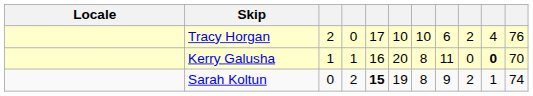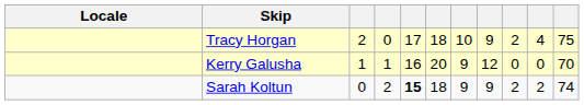 <table class="wikitable" style="text-align: center;">
 <tr>
 <th width=205>Locale</th>
 <th width=150>Skip</th>
 <th width=20></th>
 <th width=20></th>
 <th width=20></th>
 <th width=20></th>
 <th width=20></th>
 <th width=20></th>
 <th width=20></th>
 <th width=20></th>
 <th width=20></th>
 </tr>
 <tr style="background:#ffc;">
 <td style="text-align: left;"></td>
 <td style="text-align: left;"><a href='#'>Tracy Horgan</a></td>
 <td>2</td>
 <td>0</td>
 <td>17</td>
+<td>18</td>
 <td>10</td>
-<td>10</td>
-<td>6</td>
+<td>9</td>
 <td>2</td>
 <td>4</td>
-<td>76</td>
+<td>75</td>
 </tr>
 <tr style="background:#ffc;">
 <td style="text-align: left;"></td>
 <td style="text-align: left;"><a href='#'>Kerry Galusha</a></td>
 <td>1</td>
 <td>1</td>
 <td>16</td>
 <td>20</td>
-<td>8</td>
-<td>11</td>
+<td>9</td>
+<td>12</td>
 <td>0</td>
-<td><strong>0</strong></td>
+<td>0</td>
 <td>70</td>
 </tr>
 <tr>
 <td style="text-align: left;"></td>
 <td style="text-align: left;"><a href='#'>Sarah Koltun</a></td>
 <td>0</td>
 <td>2</td>
 <td><strong>15</strong></td>
-<td>19</td>
-<td>8</td>
+<td>18</td>
+<td>9</td>
 <td>9</td>
 <td>2</td>
-<td>1</td>
+<td>2</td>
 <td>74</td>
 </tr>
 </table>
